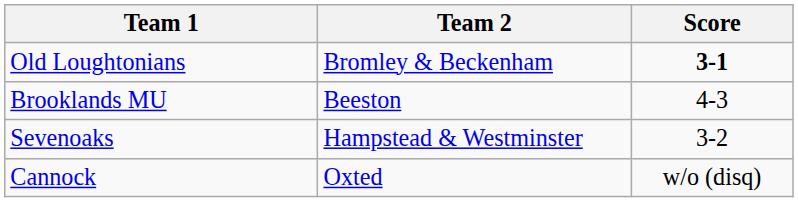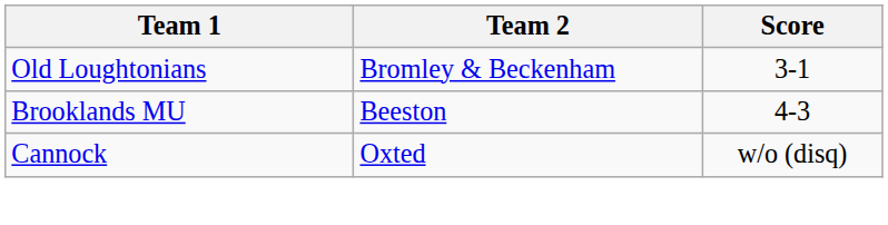 <table class="wikitable" style="font-size: 100%">
 <tr>
 <th width=200>Team 1</th>
 <th width=200>Team 2</th>
 <th width=100>Score</th>
 </tr>
 <tr>
 <td><a href='#'>Old Loughtonians</a></td>
 <td><a href='#'>Bromley & Beckenham</a></td>
-<td align=center><strong>3-1</strong></td>
+<td align=center>3-1</td>
 </tr>
 <tr>
 <td><a href='#'>Brooklands MU</a></td>
 <td><a href='#'>Beeston</a></td>
 <td align=center>4-3</td>
 </tr>
 <tr>
-<td><a href='#'>Sevenoaks</a></td>
-<td><a href='#'>Hampstead & Westminster</a></td>
-<td align=center>3-2</td>
-</tr>
-<tr>
 <td><a href='#'>Cannock</a></td>
 <td><a href='#'>Oxted</a></td>
 <td align=center>w/o (disq)</td>
 </tr>
 </table>
